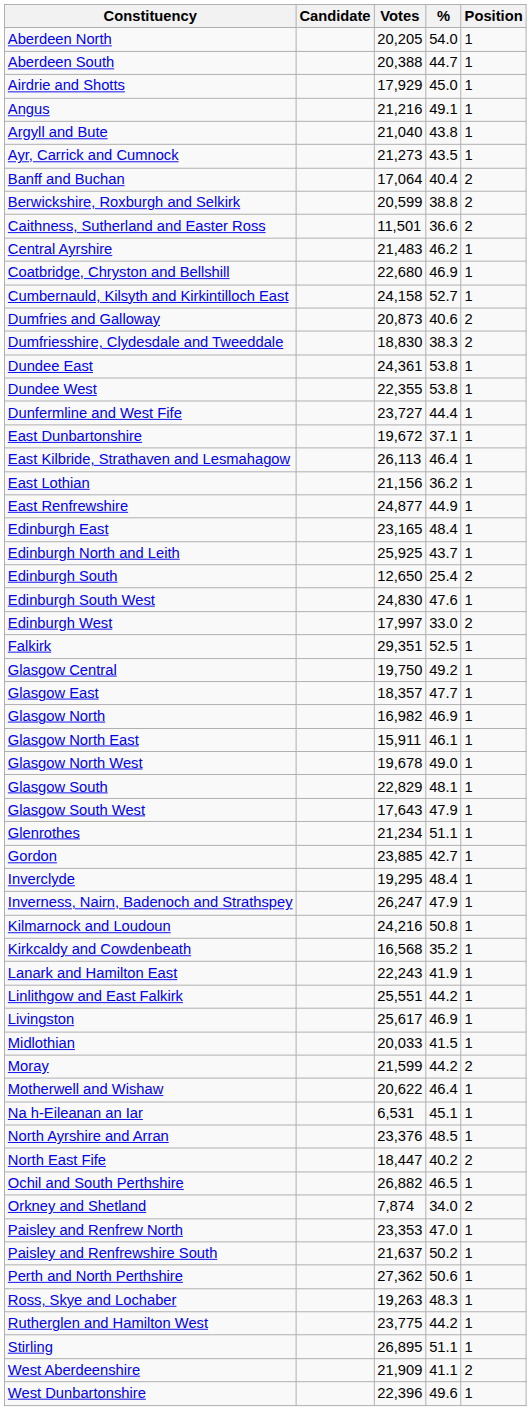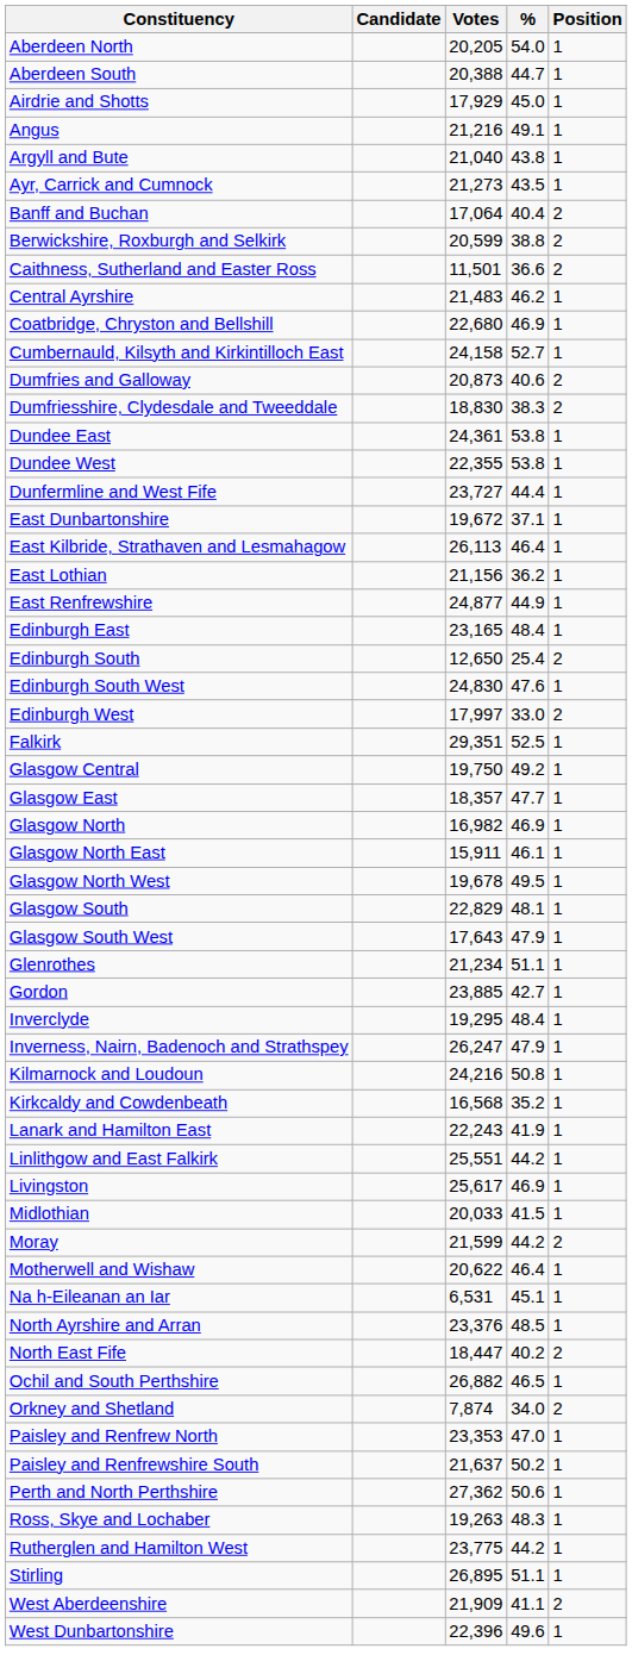 <table class="wikitable sortable">
 <tr>
 <th>Constituency</th>
 <th>Candidate</th>
 <th>Votes</th>
 <th>%</th>
 <th>Position</th>
 </tr>
 <tr>
 <td><a href='#'>Aberdeen North</a></td>
 <td></td>
 <td>20,205</td>
 <td>54.0</td>
 <td>1</td>
 </tr>
 <tr>
 <td><a href='#'>Aberdeen South</a></td>
 <td></td>
 <td>20,388</td>
 <td>44.7</td>
 <td>1</td>
 </tr>
 <tr>
 <td><a href='#'>Airdrie and Shotts</a></td>
 <td></td>
 <td>17,929</td>
 <td>45.0</td>
 <td>1</td>
 </tr>
 <tr>
 <td><a href='#'>Angus</a></td>
 <td></td>
 <td>21,216</td>
 <td>49.1</td>
 <td>1</td>
 </tr>
 <tr>
 <td><a href='#'>Argyll and Bute</a></td>
 <td></td>
 <td>21,040</td>
 <td>43.8</td>
 <td>1</td>
 </tr>
 <tr>
 <td><a href='#'>Ayr, Carrick and Cumnock</a></td>
 <td></td>
 <td>21,273</td>
 <td>43.5</td>
 <td>1</td>
 </tr>
 <tr>
 <td><a href='#'>Banff and Buchan</a></td>
 <td></td>
 <td>17,064</td>
 <td>40.4</td>
 <td>2</td>
 </tr>
 <tr>
 <td><a href='#'>Berwickshire, Roxburgh and Selkirk</a></td>
 <td></td>
 <td>20,599</td>
 <td>38.8</td>
 <td>2</td>
 </tr>
 <tr>
 <td><a href='#'>Caithness, Sutherland and Easter Ross</a></td>
 <td></td>
 <td>11,501</td>
 <td>36.6</td>
 <td>2</td>
 </tr>
 <tr>
 <td><a href='#'>Central Ayrshire</a></td>
 <td></td>
 <td>21,483</td>
 <td>46.2</td>
 <td>1</td>
 </tr>
 <tr>
 <td><a href='#'>Coatbridge, Chryston and Bellshill</a></td>
 <td></td>
 <td>22,680</td>
 <td>46.9</td>
 <td>1</td>
 </tr>
 <tr>
 <td><a href='#'>Cumbernauld, Kilsyth and Kirkintilloch East</a></td>
 <td></td>
 <td>24,158</td>
 <td>52.7</td>
 <td>1</td>
 </tr>
 <tr>
 <td><a href='#'>Dumfries and Galloway</a></td>
 <td></td>
 <td>20,873</td>
 <td>40.6</td>
 <td>2</td>
 </tr>
 <tr>
 <td><a href='#'>Dumfriesshire, Clydesdale and Tweeddale</a></td>
 <td></td>
 <td>18,830</td>
 <td>38.3</td>
 <td>2</td>
 </tr>
 <tr>
 <td><a href='#'>Dundee East</a></td>
 <td></td>
 <td>24,361</td>
 <td>53.8</td>
 <td>1</td>
 </tr>
 <tr>
 <td><a href='#'>Dundee West</a></td>
 <td></td>
 <td>22,355</td>
 <td>53.8</td>
 <td>1</td>
 </tr>
 <tr>
 <td><a href='#'>Dunfermline and West Fife</a></td>
 <td></td>
 <td>23,727</td>
 <td>44.4</td>
 <td>1</td>
 </tr>
 <tr>
 <td><a href='#'>East Dunbartonshire</a></td>
 <td></td>
 <td>19,672</td>
 <td>37.1</td>
 <td>1</td>
 </tr>
 <tr>
 <td><a href='#'>East Kilbride, Strathaven and Lesmahagow</a></td>
 <td></td>
 <td>26,113</td>
 <td>46.4</td>
 <td>1</td>
 </tr>
 <tr>
 <td><a href='#'>East Lothian</a></td>
 <td></td>
 <td>21,156</td>
 <td>36.2</td>
 <td>1</td>
 </tr>
 <tr>
 <td><a href='#'>East Renfrewshire</a></td>
 <td></td>
 <td>24,877</td>
 <td>44.9</td>
 <td>1</td>
 </tr>
 <tr>
 <td><a href='#'>Edinburgh East</a></td>
 <td></td>
 <td>23,165</td>
 <td>48.4</td>
 <td>1</td>
 </tr>
 <tr>
-<td><a href='#'>Edinburgh North and Leith</a></td>
-<td></td>
-<td>25,925</td>
-<td>43.7</td>
-<td>1</td>
-</tr>
-<tr>
 <td><a href='#'>Edinburgh South</a></td>
 <td></td>
 <td>12,650</td>
 <td>25.4</td>
 <td>2</td>
 </tr>
 <tr>
 <td><a href='#'>Edinburgh South West</a></td>
 <td></td>
 <td>24,830</td>
 <td>47.6</td>
 <td>1</td>
 </tr>
 <tr>
 <td><a href='#'>Edinburgh West</a></td>
 <td></td>
 <td>17,997</td>
 <td>33.0</td>
 <td>2</td>
 </tr>
 <tr>
 <td><a href='#'>Falkirk</a></td>
 <td></td>
 <td>29,351</td>
 <td>52.5</td>
 <td>1</td>
 </tr>
 <tr>
 <td><a href='#'>Glasgow Central</a></td>
 <td></td>
 <td>19,750</td>
 <td>49.2</td>
 <td>1</td>
 </tr>
 <tr>
 <td><a href='#'>Glasgow East</a></td>
 <td></td>
 <td>18,357</td>
 <td>47.7</td>
 <td>1</td>
 </tr>
 <tr>
 <td><a href='#'>Glasgow North</a></td>
 <td></td>
 <td>16,982</td>
 <td>46.9</td>
 <td>1</td>
 </tr>
 <tr>
 <td><a href='#'>Glasgow North East</a></td>
 <td></td>
 <td>15,911</td>
 <td>46.1</td>
 <td>1</td>
 </tr>
 <tr>
 <td><a href='#'>Glasgow North West</a></td>
 <td></td>
 <td>19,678</td>
-<td>49.0</td>
+<td>49.5</td>
 <td>1</td>
 </tr>
 <tr>
 <td><a href='#'>Glasgow South</a></td>
 <td></td>
 <td>22,829</td>
 <td>48.1</td>
 <td>1</td>
 </tr>
 <tr>
 <td><a href='#'>Glasgow South West</a></td>
 <td></td>
 <td>17,643</td>
 <td>47.9</td>
 <td>1</td>
 </tr>
 <tr>
 <td><a href='#'>Glenrothes</a></td>
 <td></td>
 <td>21,234</td>
 <td>51.1</td>
 <td>1</td>
 </tr>
 <tr>
 <td><a href='#'>Gordon</a></td>
 <td></td>
 <td>23,885</td>
 <td>42.7</td>
 <td>1</td>
 </tr>
 <tr>
 <td><a href='#'>Inverclyde</a></td>
 <td></td>
 <td>19,295</td>
 <td>48.4</td>
 <td>1</td>
 </tr>
 <tr>
 <td><a href='#'>Inverness, Nairn, Badenoch and Strathspey</a></td>
 <td></td>
 <td>26,247</td>
 <td>47.9</td>
 <td>1</td>
 </tr>
 <tr>
 <td><a href='#'>Kilmarnock and Loudoun</a></td>
 <td></td>
 <td>24,216</td>
 <td>50.8</td>
 <td>1</td>
 </tr>
 <tr>
 <td><a href='#'>Kirkcaldy and Cowdenbeath</a></td>
 <td></td>
 <td>16,568</td>
 <td>35.2</td>
 <td>1</td>
 </tr>
 <tr>
 <td><a href='#'>Lanark and Hamilton East</a></td>
 <td></td>
 <td>22,243</td>
 <td>41.9</td>
 <td>1</td>
 </tr>
 <tr>
 <td><a href='#'>Linlithgow and East Falkirk</a></td>
 <td></td>
 <td>25,551</td>
 <td>44.2</td>
 <td>1</td>
 </tr>
 <tr>
 <td><a href='#'>Livingston</a></td>
 <td></td>
 <td>25,617</td>
 <td>46.9</td>
 <td>1</td>
 </tr>
 <tr>
 <td><a href='#'>Midlothian</a></td>
 <td></td>
 <td>20,033</td>
 <td>41.5</td>
 <td>1</td>
 </tr>
 <tr>
 <td><a href='#'>Moray</a></td>
 <td></td>
 <td>21,599</td>
 <td>44.2</td>
 <td>2</td>
 </tr>
 <tr>
 <td><a href='#'>Motherwell and Wishaw</a></td>
 <td></td>
 <td>20,622</td>
 <td>46.4</td>
 <td>1</td>
 </tr>
 <tr>
 <td><a href='#'>Na h-Eileanan an Iar</a></td>
 <td></td>
 <td>6,531</td>
 <td>45.1</td>
 <td>1</td>
 </tr>
 <tr>
 <td><a href='#'>North Ayrshire and Arran</a></td>
 <td></td>
 <td>23,376</td>
 <td>48.5</td>
 <td>1</td>
 </tr>
 <tr>
 <td><a href='#'>North East Fife</a></td>
 <td></td>
 <td>18,447</td>
 <td>40.2</td>
 <td>2</td>
 </tr>
 <tr>
 <td><a href='#'>Ochil and South Perthshire</a></td>
 <td></td>
 <td>26,882</td>
 <td>46.5</td>
 <td>1</td>
 </tr>
 <tr>
 <td><a href='#'>Orkney and Shetland</a></td>
 <td></td>
 <td>7,874</td>
 <td>34.0</td>
 <td>2</td>
 </tr>
 <tr>
 <td><a href='#'>Paisley and Renfrew North</a></td>
 <td></td>
 <td>23,353</td>
 <td>47.0</td>
 <td>1</td>
 </tr>
 <tr>
 <td><a href='#'>Paisley and Renfrewshire South</a></td>
 <td></td>
 <td>21,637</td>
 <td>50.2</td>
 <td>1</td>
 </tr>
 <tr>
 <td><a href='#'>Perth and North Perthshire</a></td>
 <td></td>
 <td>27,362</td>
 <td>50.6</td>
 <td>1</td>
 </tr>
 <tr>
 <td><a href='#'>Ross, Skye and Lochaber</a></td>
 <td></td>
 <td>19,263</td>
 <td>48.3</td>
 <td>1</td>
 </tr>
 <tr>
 <td><a href='#'>Rutherglen and Hamilton West</a></td>
 <td></td>
 <td>23,775</td>
 <td>44.2</td>
 <td>1</td>
 </tr>
 <tr>
 <td><a href='#'>Stirling</a></td>
 <td></td>
 <td>26,895</td>
 <td>51.1</td>
 <td>1</td>
 </tr>
 <tr>
 <td><a href='#'>West Aberdeenshire</a></td>
 <td></td>
 <td>21,909</td>
 <td>41.1</td>
 <td>2</td>
 </tr>
 <tr>
 <td><a href='#'>West Dunbartonshire</a></td>
 <td></td>
 <td>22,396</td>
 <td>49.6</td>
 <td>1</td>
 </tr>
 </table>
